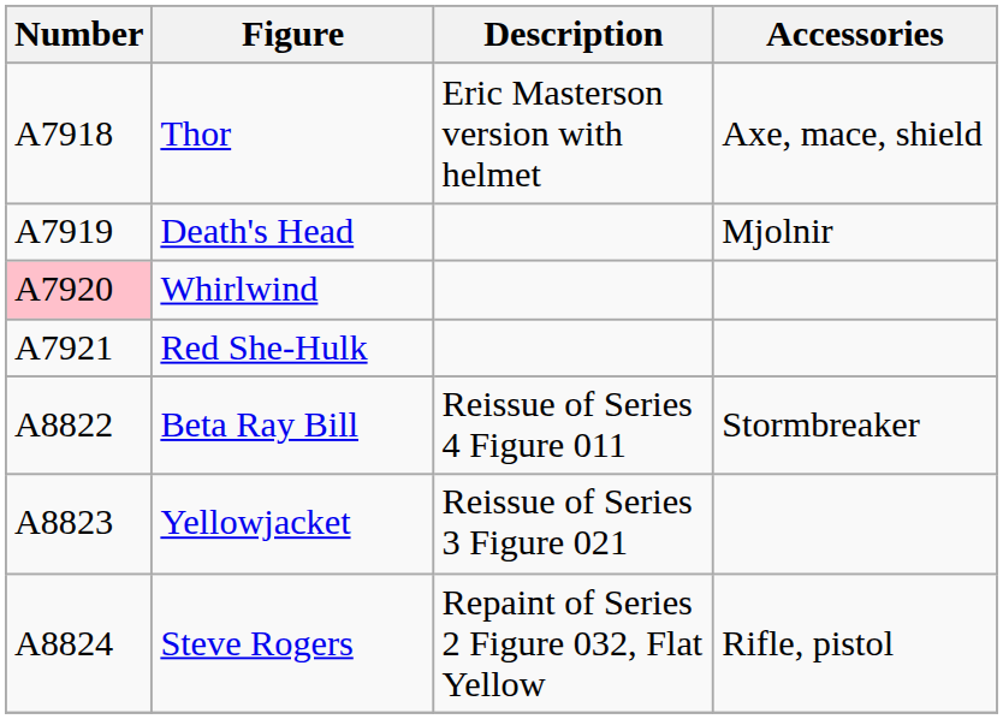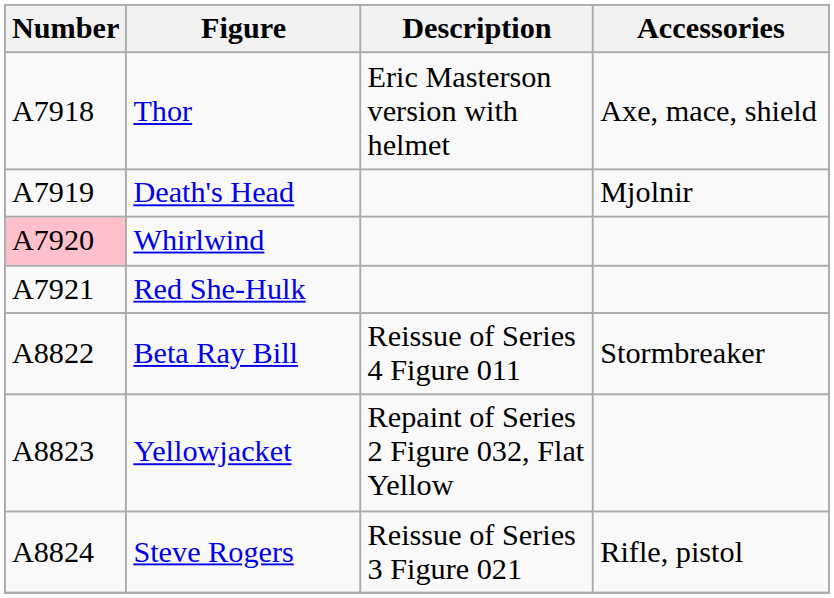 <table class="wikitable" width="70%">
 <tr>
 <th width=10%>Number</th>
 <th width=30%>Figure</th>
 <th width=30%>Description</th>
 <th width=30%>Accessories</th>
 </tr>
 <tr>
 <td>A7918</td>
 <td><a href='#'>Thor</a></td>
 <td>Eric Masterson version with helmet</td>
 <td>Axe, mace, shield</td>
 </tr>
 <tr>
 <td>A7919</td>
 <td><a href='#'>Death's Head</a></td>
 <td></td>
 <td>Mjolnir</td>
 </tr>
 <tr>
 <td style="background: pink;">A7920</td>
 <td><a href='#'>Whirlwind</a></td>
 <td></td>
 <td></td>
 </tr>
 <tr>
 <td>A7921</td>
 <td><a href='#'>Red She-Hulk</a></td>
 <td></td>
 <td></td>
 </tr>
 <tr>
 <td>A8822</td>
 <td><a href='#'>Beta Ray Bill</a></td>
 <td>Reissue of Series 4 Figure 011</td>
 <td>Stormbreaker</td>
 </tr>
 <tr>
 <td>A8823</td>
 <td><a href='#'>Yellowjacket</a></td>
-<td>Reissue of Series 3 Figure 021</td>
+<td>Repaint of Series 2 Figure 032, Flat Yellow</td>
 <td></td>
 </tr>
 <tr>
 <td>A8824</td>
 <td><a href='#'>Steve Rogers</a></td>
-<td>Repaint of Series 2 Figure 032, Flat Yellow</td>
+<td>Reissue of Series 3 Figure 021</td>
 <td>Rifle, pistol</td>
 </tr>
 <tr>
 </tr>
 </table>
